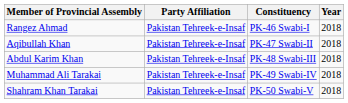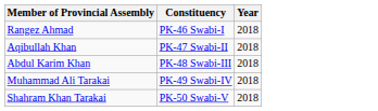 <table class="wikitable sortable">
 <tr>
 <th>Member of Provincial Assembly</th>
-<th>Party Affiliation</th>
 <th>Constituency</th>
 <th>Year</th>
 </tr>
 <tr>
 <td><a href='#'>Rangez Ahmad</a></td>
-<td><a href='#'>Pakistan Tehreek-e-Insaf</a></td>
 <td><a href='#'>PK-46 Swabi-I</a></td>
 <td>2018</td>
 </tr>
 <tr>
 <td><a href='#'>Aqibullah Khan</a></td>
-<td><a href='#'>Pakistan Tehreek-e-Insaf</a></td>
 <td><a href='#'>PK-47 Swabi-II</a></td>
 <td>2018</td>
 </tr>
 <tr>
 <td><a href='#'>Abdul Karim Khan</a></td>
-<td><a href='#'>Pakistan Tehreek-e-Insaf</a></td>
 <td><a href='#'>PK-48 Swabi-III</a></td>
 <td>2018</td>
 </tr>
 <tr>
 <td><a href='#'>Muhammad Ali Tarakai</a></td>
-<td><a href='#'>Pakistan Tehreek-e-Insaf</a></td>
 <td><a href='#'>PK-49 Swabi-IV</a></td>
 <td>2018</td>
 </tr>
 <tr>
 <td><a href='#'>Shahram Khan Tarakai</a></td>
-<td><a href='#'>Pakistan Tehreek-e-Insaf</a></td>
 <td><a href='#'>PK-50 Swabi-V</a></td>
 <td>2018</td>
 </tr>
 </table>
